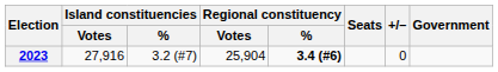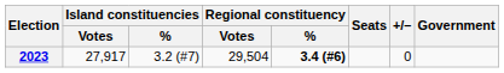 <table class=wikitable style="text-align: right;">
 <tr>
 <th rowspan="2">Election</th>
 <th colspan="2"><strong>Island constituencies</strong></th>
 <th colspan="2"><strong>Regional constituency</strong></th>
 <th rowspan="2">Seats</th>
 <th rowspan="2">+/–</th>
 <th rowspan="2">Government</th>
 </tr>
 <tr>
 <th>Votes</th>
 <th>%</th>
 <th>Votes</th>
 <th>%</th>
 </tr>
 <tr>
 <th><a href='#'>2023</a></th>
-<td>27,916</td>
+<td>27,917</td>
 <td>3.2 (#7)</td>
-<td>25,904</td>
+<td>29,504</td>
 <td><strong>3.4 (#6)</strong></td>
 <td></td>
 <td> 0</td>
 <td></td>
 </tr>
 </table>
